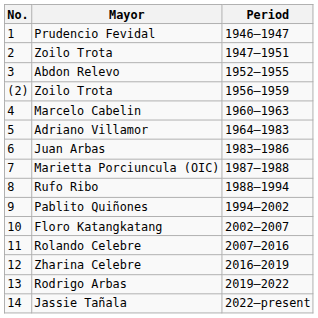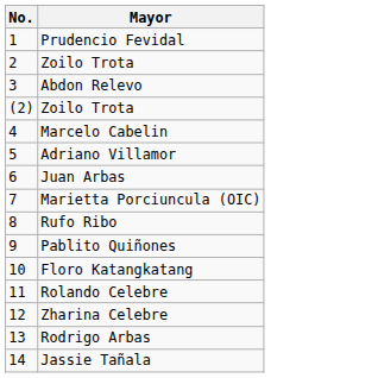 <table class="wikitable">
 <tr>
 <th>No.</th>
 <th>Mayor</th>
-<th>Period</th>
 </tr>
 <tr>
 <td>1</td>
 <td>Prudencio Fevidal</td>
-<td>1946–1947</td>
 </tr>
 <tr>
 <td>2</td>
 <td>Zoilo Trota</td>
-<td>1947–1951</td>
 </tr>
 <tr>
 <td>3</td>
 <td>Abdon Relevo</td>
-<td>1952–1955</td>
 </tr>
 <tr>
 <td>(2)</td>
 <td>Zoilo Trota</td>
-<td>1956–1959</td>
 </tr>
 <tr>
 <td>4</td>
 <td>Marcelo Cabelin</td>
-<td>1960–1963</td>
 </tr>
 <tr>
 <td>5</td>
 <td>Adriano Villamor</td>
-<td>1964–1983</td>
 </tr>
 <tr>
 <td>6</td>
 <td>Juan Arbas</td>
-<td>1983–1986</td>
 </tr>
 <tr>
 <td>7</td>
 <td>Marietta Porciuncula (OIC)</td>
-<td>1987–1988</td>
 </tr>
 <tr>
 <td>8</td>
 <td>Rufo Ribo</td>
-<td>1988–1994</td>
 </tr>
 <tr>
 <td>9</td>
 <td>Pablito Quiñones</td>
-<td>1994–2002</td>
 </tr>
 <tr>
 <td>10</td>
 <td>Floro Katangkatang</td>
-<td>2002–2007</td>
 </tr>
 <tr>
 <td>11</td>
 <td>Rolando Celebre</td>
-<td>2007–2016</td>
 </tr>
 <tr>
 <td>12</td>
 <td>Zharina Celebre</td>
-<td>2016–2019</td>
 </tr>
 <tr>
 <td>13</td>
 <td>Rodrigo Arbas</td>
-<td>2019–2022</td>
 </tr>
 <tr>
 <td>14</td>
 <td>Jassie Tañala</td>
-<td>2022–present</td>
 </tr>
 </table>
